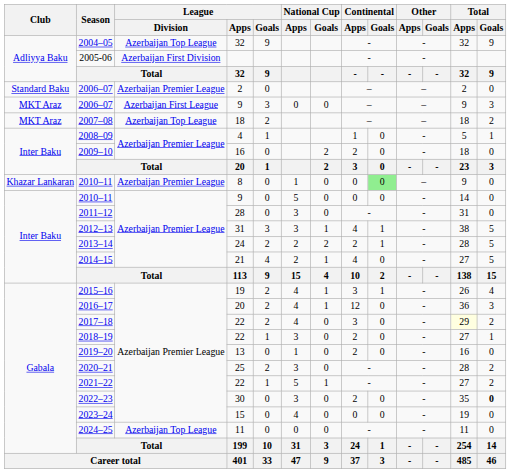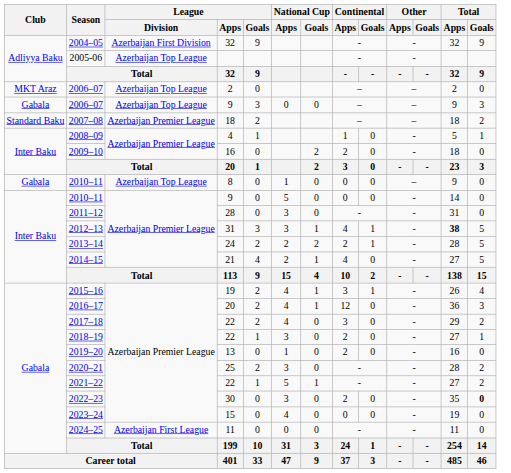 <table class="wikitable" style="text-align: center;">
 <tr>
 <th rowspan="2">Club</th>
 <th rowspan="2">Season</th>
 <th colspan="3">League</th>
 <th colspan="2">National Cup</th>
 <th colspan="2">Continental</th>
 <th colspan="2">Other</th>
 <th colspan="2">Total</th>
 </tr>
 <tr>
 <th>Division</th>
 <th>Apps</th>
 <th>Goals</th>
 <th>Apps</th>
 <th>Goals</th>
 <th>Apps</th>
 <th>Goals</th>
 <th>Apps</th>
 <th>Goals</th>
 <th>Apps</th>
 <th>Goals</th>
 </tr>
 <tr>
 <td rowspan="3" valign="center"><a href='#'>Adliyya Baku</a></td>
 <td><a href='#'>2004–05</a></td>
-<td><a href='#'>Azerbaijan Top League</a></td>
+<td><a href='#'>Azerbaijan First Division</a></td>
 <td>32</td>
 <td>9</td>
 <td></td>
 <td></td>
 <td colspan="2">-</td>
 <td colspan="2">-</td>
 <td>32</td>
 <td>9</td>
 </tr>
 <tr>
 <td>2005-06</td>
-<td><a href='#'>Azerbaijan First Division</a></td>
+<td><a href='#'>Azerbaijan Top League</a></td>
 <td></td>
 <td></td>
 <td></td>
 <td></td>
 <td colspan="2">-</td>
 <td colspan="2">-</td>
 <td></td>
 <td></td>
 </tr>
 <tr>
 <th colspan="2">Total</th>
 <th>32</th>
 <th>9</th>
 <th></th>
 <th></th>
 <th>-</th>
 <th>-</th>
 <th>-</th>
 <th>-</th>
 <th>32</th>
 <th>9</th>
 </tr>
 <tr>
-<td valign="center"><a href='#'>Standard Baku</a></td>
+<td valign="center"><a href='#'>MKT Araz</a></td>
 <td><a href='#'>2006–07</a></td>
-<td><a href='#'>Azerbaijan Premier League</a></td>
+<td><a href='#'>Azerbaijan Top League</a></td>
 <td>2</td>
 <td>0</td>
 <td></td>
 <td></td>
 <td colspan="2">–</td>
 <td colspan="2">–</td>
 <td>2</td>
 <td>0</td>
 </tr>
 <tr>
-<td valign="center"><a href='#'>MKT Araz</a></td>
+<td valign="center"><a href='#'>Gabala</a></td>
 <td><a href='#'>2006–07</a></td>
-<td><a href='#'>Azerbaijan First League</a></td>
+<td><a href='#'>Azerbaijan Top League</a></td>
 <td>9</td>
 <td>3</td>
 <td>0</td>
 <td>0</td>
 <td colspan="2">–</td>
 <td colspan="2">–</td>
 <td>9</td>
 <td>3</td>
 </tr>
 <tr>
-<td valign="center"><a href='#'>MKT Araz</a></td>
+<td valign="center"><a href='#'>Standard Baku</a></td>
 <td><a href='#'>2007–08</a></td>
-<td><a href='#'>Azerbaijan Top League</a></td>
+<td><a href='#'>Azerbaijan Premier League</a></td>
 <td>18</td>
 <td>2</td>
 <td></td>
 <td></td>
 <td colspan="2">–</td>
 <td colspan="2">–</td>
 <td>18</td>
 <td>2</td>
 </tr>
 <tr>
 <td rowspan="3" valign="center"><a href='#'>Inter Baku</a></td>
 <td><a href='#'>2008–09</a></td>
 <td rowspan="2" valign="center"><a href='#'>Azerbaijan Premier League</a></td>
 <td>4</td>
 <td>1</td>
 <td></td>
 <td></td>
 <td>1</td>
 <td>0</td>
 <td colspan="2">-</td>
 <td>5</td>
 <td>1</td>
 </tr>
 <tr>
 <td><a href='#'>2009–10</a></td>
 <td>16</td>
 <td>0</td>
 <td></td>
 <td>2</td>
 <td>2</td>
 <td>0</td>
 <td colspan="2">-</td>
 <td>18</td>
 <td>0</td>
 </tr>
 <tr>
 <th colspan="2">Total</th>
 <th>20</th>
 <th>1</th>
 <th></th>
 <th>2</th>
 <th>3</th>
 <th>0</th>
 <th>-</th>
 <th>-</th>
 <th>23</th>
 <th>3</th>
 </tr>
 <tr>
-<td valign="center"><a href='#'>Khazar Lankaran</a></td>
+<td valign="center"><a href='#'>Gabala</a></td>
 <td><a href='#'>2010–11</a></td>
-<td><a href='#'>Azerbaijan Premier League</a></td>
+<td><a href='#'>Azerbaijan Top League</a></td>
 <td>8</td>
 <td>0</td>
 <td>1</td>
 <td>0</td>
 <td>0</td>
-<td style="background: lightgreen;">0</td>
+<td>0</td>
 <td colspan="2">–</td>
 <td>9</td>
 <td>0</td>
 </tr>
 <tr>
 <td rowspan="6" valign="center"><a href='#'>Inter Baku</a></td>
 <td><a href='#'>2010–11</a></td>
 <td rowspan="5" valign="center"><a href='#'>Azerbaijan Premier League</a></td>
 <td>9</td>
 <td>0</td>
 <td>5</td>
 <td>0</td>
 <td>0</td>
 <td>0</td>
 <td colspan="2">-</td>
 <td>14</td>
 <td>0</td>
 </tr>
 <tr>
 <td><a href='#'>2011–12</a></td>
 <td>28</td>
 <td>0</td>
 <td>3</td>
 <td>0</td>
 <td colspan="2">-</td>
 <td colspan="2">-</td>
 <td>31</td>
 <td>0</td>
 </tr>
 <tr>
 <td><a href='#'>2012–13</a></td>
 <td>31</td>
 <td>3</td>
 <td>3</td>
 <td>1</td>
 <td>4</td>
 <td>1</td>
 <td colspan="2">-</td>
-<td>38</td>
+<td><strong>38</strong></td>
 <td>5</td>
 </tr>
 <tr>
 <td><a href='#'>2013–14</a></td>
 <td>24</td>
 <td>2</td>
 <td>2</td>
 <td>2</td>
 <td>2</td>
 <td>1</td>
 <td colspan="2">-</td>
 <td>28</td>
 <td>5</td>
 </tr>
 <tr>
 <td><a href='#'>2014–15</a></td>
 <td>21</td>
 <td>4</td>
 <td>2</td>
 <td>1</td>
 <td>4</td>
 <td>0</td>
 <td colspan="2">-</td>
 <td>27</td>
 <td>5</td>
 </tr>
 <tr>
 <th colspan="2">Total</th>
 <th>113</th>
 <th>9</th>
 <th>15</th>
 <th>4</th>
 <th>10</th>
 <th>2</th>
 <th>-</th>
 <th>-</th>
 <th>138</th>
 <th>15</th>
 </tr>
 <tr>
 <td rowspan="11" valign="center"><a href='#'>Gabala</a></td>
 <td><a href='#'>2015–16</a></td>
 <td rowspan="9" valign="center">Azerbaijan Premier League</td>
 <td>19</td>
 <td>2</td>
 <td>4</td>
 <td>1</td>
 <td>3</td>
 <td>1</td>
 <td colspan="2">-</td>
 <td>26</td>
 <td>4</td>
 </tr>
 <tr>
 <td><a href='#'>2016–17</a></td>
 <td>20</td>
 <td>2</td>
 <td>4</td>
 <td>1</td>
 <td>12</td>
 <td>0</td>
 <td colspan="2">-</td>
 <td>36</td>
 <td>3</td>
 </tr>
 <tr>
 <td><a href='#'>2017–18</a></td>
 <td>22</td>
 <td>2</td>
 <td>4</td>
 <td>0</td>
 <td>3</td>
 <td>0</td>
 <td colspan="2">-</td>
-<td style="background: lightyellow;">29</td>
+<td>29</td>
 <td>2</td>
 </tr>
 <tr>
 <td><a href='#'>2018–19</a></td>
 <td>22</td>
 <td>1</td>
 <td>3</td>
 <td>0</td>
 <td>2</td>
 <td>0</td>
 <td colspan="2">-</td>
 <td>27</td>
 <td>1</td>
 </tr>
 <tr>
 <td><a href='#'>2019–20</a></td>
 <td>13</td>
 <td>0</td>
 <td>1</td>
 <td>0</td>
 <td>2</td>
 <td>0</td>
 <td colspan="2">-</td>
 <td>16</td>
 <td>0</td>
 </tr>
 <tr>
 <td><a href='#'>2020–21</a></td>
 <td>25</td>
 <td>2</td>
 <td>3</td>
 <td>0</td>
 <td colspan="2">-</td>
 <td colspan="2">-</td>
 <td>28</td>
 <td>2</td>
 </tr>
 <tr>
 <td><a href='#'>2021–22</a></td>
 <td>22</td>
 <td>1</td>
 <td>5</td>
 <td>1</td>
 <td colspan="2">-</td>
 <td colspan="2">-</td>
 <td>27</td>
 <td>2</td>
 </tr>
 <tr>
 <td><a href='#'>2022–23</a></td>
 <td>30</td>
 <td>0</td>
 <td>3</td>
 <td>0</td>
 <td>2</td>
 <td>0</td>
 <td colspan="2">-</td>
 <td>35</td>
 <td><strong>0</strong></td>
 </tr>
 <tr>
 <td><a href='#'>2023–24</a></td>
 <td>15</td>
 <td>0</td>
 <td>4</td>
 <td>0</td>
 <td>0</td>
 <td>0</td>
 <td colspan="2">-</td>
 <td>19</td>
 <td>0</td>
 </tr>
 <tr>
 <td><a href='#'>2024–25</a></td>
-<td><a href='#'>Azerbaijan Top League</a></td>
+<td><a href='#'>Azerbaijan First League</a></td>
 <td>11</td>
 <td>0</td>
 <td>0</td>
 <td>0</td>
 <td colspan="2">-</td>
 <td colspan="2">-</td>
 <td>11</td>
 <td>0</td>
 </tr>
 <tr>
 <th colspan="2">Total</th>
 <th>199</th>
 <th>10</th>
 <th>31</th>
 <th>3</th>
 <th>24</th>
 <th>1</th>
 <th>-</th>
 <th>-</th>
 <th>254</th>
 <th>14</th>
 </tr>
 <tr>
 <th colspan="3">Career total</th>
 <th>401</th>
 <th>33</th>
 <th>47</th>
 <th>9</th>
 <th>37</th>
 <th>3</th>
 <th>-</th>
 <th>-</th>
 <th>485</th>
 <th>46</th>
 </tr>
 </table>
